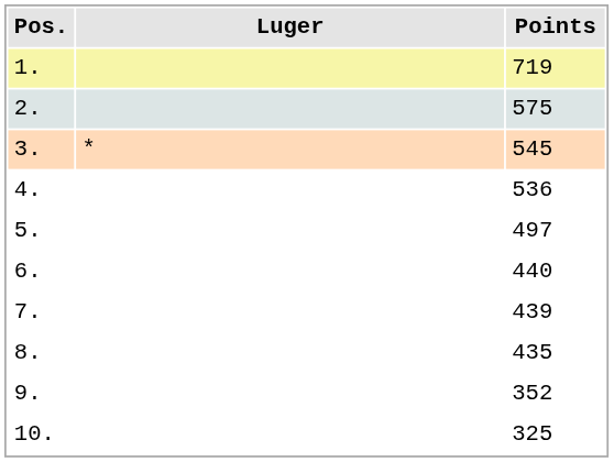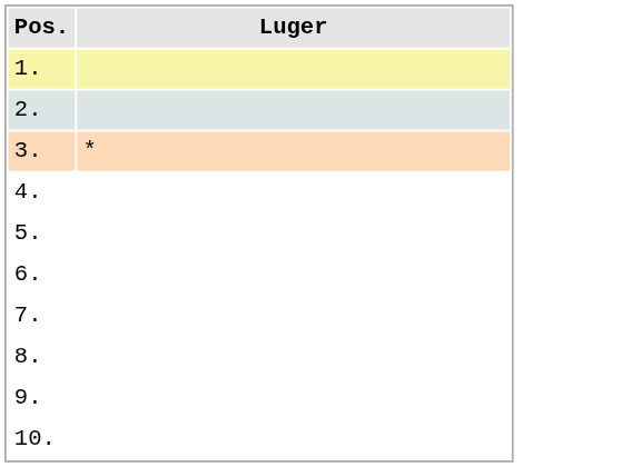 <table cellspacing="1" cellpadding="3" style="border:1px solid #aaa; font-size:90%;">
 <tr style="background:#e4e4e4;">
 <th style="width:10px;">Pos.</th>
 <th style="width:215px;">Luger</th>
-<th style="width:45px;">Points</th>
 </tr>
 <tr style="background:#f7f6a8;">
 <td>1.</td>
 <td align="left"><strong></strong></td>
-<td>719</td>
 </tr>
 <tr style="background:#dce5e5;">
 <td>2.</td>
 <td align="left"></td>
-<td>575</td>
 </tr>
 <tr style="background:#ffdab9;">
 <td>3.</td>
 <td align="left">*</td>
-<td>545</td>
 </tr>
 <tr>
 <td>4.</td>
 <td align="left"></td>
-<td>536</td>
 </tr>
 <tr>
 <td>5.</td>
 <td align="left"></td>
-<td>497</td>
 </tr>
 <tr>
 <td>6.</td>
 <td align="left"></td>
-<td>440</td>
 </tr>
 <tr>
 <td>7.</td>
 <td align="left"></td>
-<td>439</td>
 </tr>
 <tr>
 <td>8.</td>
 <td align="left"></td>
-<td>435</td>
 </tr>
 <tr>
 <td>9.</td>
 <td align="left"></td>
-<td>352</td>
 </tr>
 <tr>
 <td>10.</td>
 <td align="left"></td>
-<td>325</td>
 </tr>
 </table>
